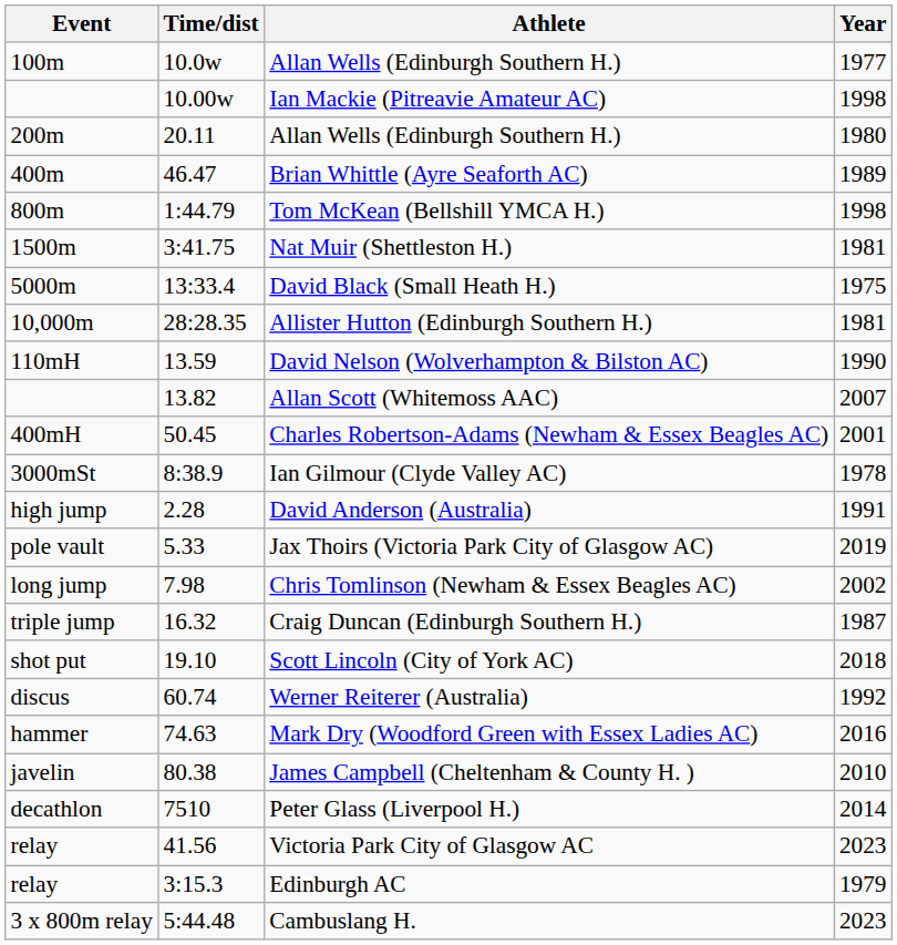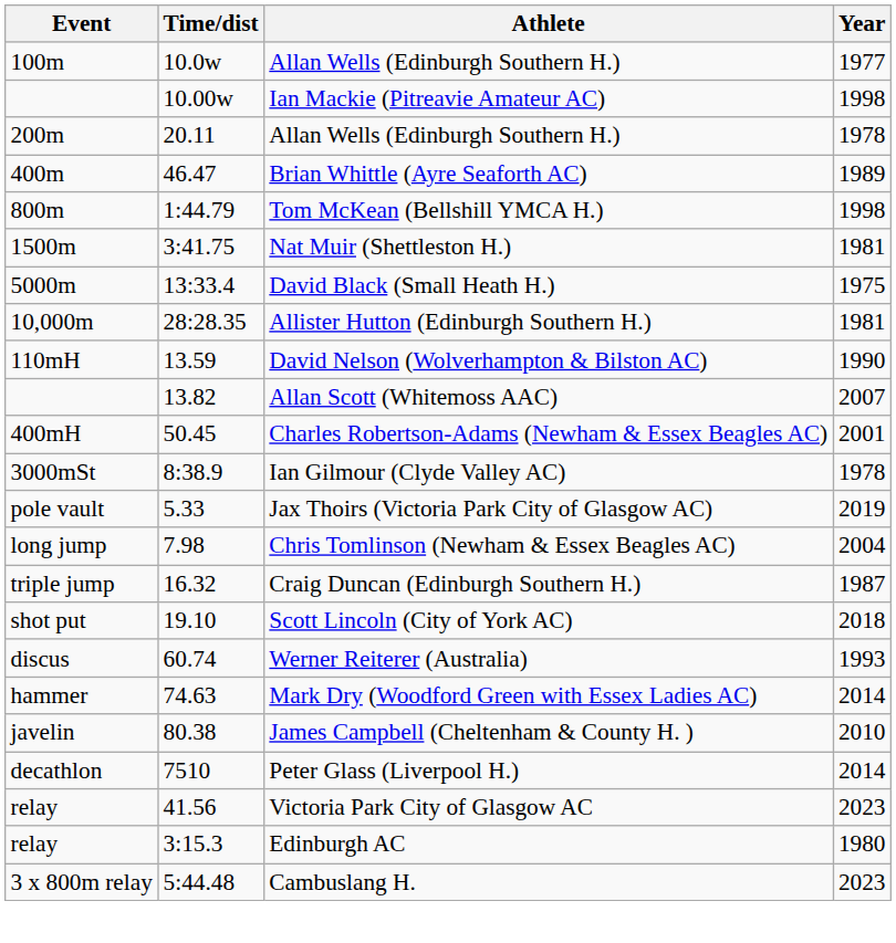 <table class="wikitable">
 <tr>
 <th>Event</th>
 <th>Time/dist</th>
 <th>Athlete</th>
 <th>Year</th>
 </tr>
 <tr>
 <td>100m</td>
 <td>10.0w</td>
 <td><a href='#'>Allan Wells</a> (Edinburgh Southern H.)</td>
 <td>1977</td>
 </tr>
 <tr>
 <td></td>
 <td>10.00w</td>
 <td><a href='#'>Ian Mackie</a> (<a href='#'>Pitreavie Amateur AC</a>)</td>
 <td>1998</td>
 </tr>
 <tr>
 <td>200m</td>
 <td>20.11</td>
 <td>Allan Wells (Edinburgh Southern H.)</td>
-<td>1980</td>
+<td>1978</td>
 </tr>
 <tr>
 <td>400m</td>
 <td>46.47</td>
 <td><a href='#'>Brian Whittle</a> (<a href='#'>Ayre Seaforth AC</a>)</td>
 <td>1989</td>
 </tr>
 <tr>
 <td>800m</td>
 <td>1:44.79</td>
 <td><a href='#'>Tom McKean</a> (Bellshill YMCA H.)</td>
 <td>1998</td>
 </tr>
 <tr>
 <td>1500m</td>
 <td>3:41.75</td>
 <td><a href='#'>Nat Muir</a> (Shettleston H.)</td>
 <td>1981</td>
 </tr>
 <tr>
 <td>5000m</td>
 <td>13:33.4</td>
 <td><a href='#'>David Black</a> (Small Heath H.)</td>
 <td>1975</td>
 </tr>
 <tr>
 <td>10,000m</td>
 <td>28:28.35</td>
 <td><a href='#'>Allister Hutton</a> (Edinburgh Southern H.)</td>
 <td>1981</td>
 </tr>
 <tr>
 <td>110mH</td>
 <td>13.59</td>
 <td><a href='#'>David Nelson</a> (<a href='#'>Wolverhampton & Bilston AC</a>)</td>
 <td>1990</td>
 </tr>
 <tr>
 <td></td>
 <td>13.82</td>
 <td><a href='#'>Allan Scott</a> (Whitemoss AAC)</td>
 <td>2007</td>
 </tr>
 <tr>
 <td>400mH</td>
 <td>50.45</td>
 <td><a href='#'>Charles Robertson-Adams</a> (<a href='#'>Newham & Essex Beagles AC</a>)</td>
 <td>2001</td>
 </tr>
 <tr>
 <td>3000mSt</td>
 <td>8:38.9</td>
 <td>Ian Gilmour (Clyde Valley AC)</td>
 <td>1978</td>
 </tr>
 <tr>
-<td>high jump</td>
-<td>2.28</td>
-<td><a href='#'>David Anderson</a> (<a href='#'>Australia</a>)</td>
-<td>1991</td>
-</tr>
-<tr>
 <td>pole vault</td>
 <td>5.33</td>
 <td>Jax Thoirs (Victoria Park City of Glasgow AC)</td>
 <td>2019</td>
 </tr>
 <tr>
 <td>long jump</td>
 <td>7.98</td>
 <td><a href='#'>Chris Tomlinson</a> (Newham & Essex Beagles AC)</td>
-<td>2002</td>
+<td>2004</td>
 </tr>
 <tr>
 <td>triple jump</td>
 <td>16.32</td>
 <td>Craig Duncan (Edinburgh Southern H.)</td>
 <td>1987</td>
 </tr>
 <tr>
 <td>shot put</td>
 <td>19.10</td>
 <td><a href='#'>Scott Lincoln</a> (City of York AC)</td>
 <td>2018</td>
 </tr>
 <tr>
 <td>discus</td>
 <td>60.74</td>
 <td><a href='#'>Werner Reiterer</a> (Australia)</td>
-<td>1992</td>
+<td>1993</td>
 </tr>
 <tr>
 <td>hammer</td>
 <td>74.63</td>
 <td><a href='#'>Mark Dry</a> (<a href='#'>Woodford Green with Essex Ladies AC</a>)</td>
-<td>2016</td>
+<td>2014</td>
 </tr>
 <tr>
 <td>javelin</td>
 <td>80.38</td>
 <td><a href='#'>James Campbell</a> (Cheltenham & County H. )</td>
 <td>2010</td>
 </tr>
 <tr>
 <td>decathlon</td>
 <td>7510</td>
 <td>Peter Glass (Liverpool H.)</td>
 <td>2014</td>
 </tr>
 <tr>
 <td> relay</td>
 <td>41.56</td>
 <td>Victoria Park City of Glasgow AC</td>
 <td>2023</td>
 </tr>
 <tr>
 <td> relay</td>
 <td>3:15.3</td>
 <td>Edinburgh AC</td>
-<td>1979</td>
+<td>1980</td>
 </tr>
 <tr>
 <td>3 x 800m relay</td>
 <td>5:44.48</td>
 <td>Cambuslang H.</td>
 <td>2023</td>
 </tr>
 </table>
